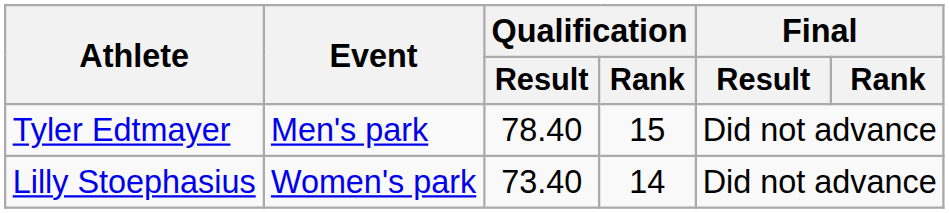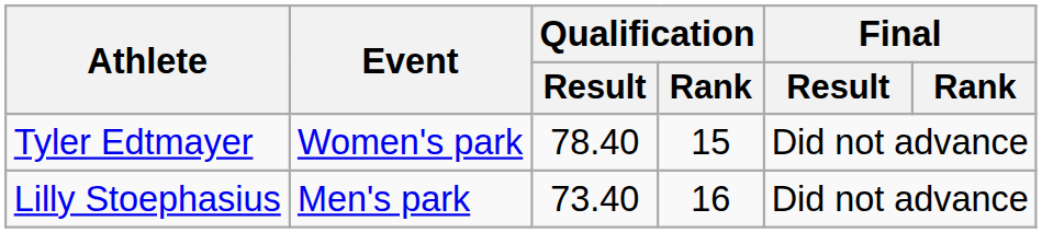 <table class="wikitable" style="font-size:90%">
 <tr>
 <th rowspan="2">Athlete</th>
 <th rowspan="2">Event</th>
 <th colspan="2">Qualification</th>
 <th colspan="2">Final</th>
 </tr>
 <tr style="font-size: 95%">
 <th>Result</th>
 <th>Rank</th>
 <th>Result</th>
 <th>Rank</th>
 </tr>
 <tr align=center>
 <td align=left><a href='#'>Tyler Edtmayer</a></td>
-<td align=left><a href='#'>Men's park</a></td>
+<td align=left><a href='#'>Women's park</a></td>
 <td>78.40</td>
 <td>15</td>
 <td colspan=2>Did not advance</td>
 </tr>
 <tr align=center>
 <td align=left><a href='#'>Lilly Stoephasius</a></td>
-<td align=left><a href='#'>Women's park</a></td>
+<td align=left><a href='#'>Men's park</a></td>
 <td>73.40</td>
-<td>14</td>
+<td>16</td>
 <td colspan=2>Did not advance</td>
 </tr>
 </table>
